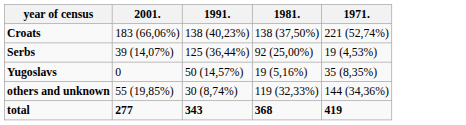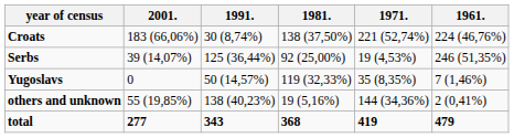 <table class="wikitable" style="font-size:95%;">
 <tr>
 <th>year of census</th>
 <th>2001.</th>
 <th>1991.</th>
 <th>1981.</th>
 <th>1971.</th>
+<th>1961.</th>
 </tr>
 <tr>
 <td><strong>Croats</strong></td>
 <td>183 (66,06%)</td>
-<td>138 (40,23%)</td>
+<td>30 (8,74%)</td>
 <td>138 (37,50%)</td>
 <td>221 (52,74%)</td>
+<td>224 (46,76%)</td>
 </tr>
 <tr>
 <td><strong>Serbs</strong></td>
 <td>39 (14,07%)</td>
 <td>125 (36,44%)</td>
 <td>92 (25,00%)</td>
 <td>19 (4,53%)</td>
+<td>246 (51,35%)</td>
 </tr>
 <tr>
 <td><strong>Yugoslavs</strong></td>
 <td>0</td>
 <td>50 (14,57%)</td>
-<td>19 (5,16%)</td>
+<td>119 (32,33%)</td>
 <td>35 (8,35%)</td>
+<td>7 (1,46%)</td>
 </tr>
 <tr>
 <td><strong>others and unknown</strong></td>
 <td>55 (19,85%)</td>
-<td>30 (8,74%)</td>
-<td>119 (32,33%)</td>
+<td>138 (40,23%)</td>
+<td>19 (5,16%)</td>
 <td>144 (34,36%)</td>
+<td>2 (0,41%)</td>
 </tr>
 <tr>
 <td><strong>total</strong></td>
 <td><strong>277</strong></td>
 <td><strong>343</strong></td>
 <td><strong>368</strong></td>
 <td><strong>419</strong></td>
+<td><strong>479</strong></td>
 </tr>
 </table>
